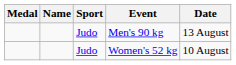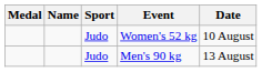 <table class="wikitable sortable" style="font-size:95%">
 <tr>
 <th>Medal</th>
 <th>Name</th>
 <th>Sport</th>
 <th>Event</th>
 <th>Date</th>
 </tr>
 <tr>
 <td></td>
 <td></td>
 <td><a href='#'>Judo</a></td>
-<td><a href='#'>Men's 90 kg</a></td>
-<td>13 August</td>
+<td><a href='#'>Women's 52 kg</a></td>
+<td>10 August</td>
 </tr>
 <tr>
 <td></td>
 <td></td>
 <td><a href='#'>Judo</a></td>
-<td><a href='#'>Women's 52 kg</a></td>
-<td>10 August</td>
+<td><a href='#'>Men's 90 kg</a></td>
+<td>13 August</td>
 </tr>
 </table>
